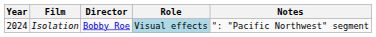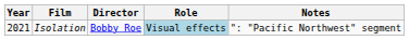 <table class="wikitable">
 <tr>
 <th>Year</th>
 <th>Film</th>
 <th>Director</th>
 <th>Role</th>
 <th>Notes</th>
 </tr>
 <tr>
-<td>2024</td>
+<td>2021</td>
 <td><em>Isolation</em></td>
 <td><a href='#'>Bobby Roe</a></td>
 <td style="background: lightblue;">Visual effects</td>
 <td>": "Pacific Northwest" segment</td>
 </tr>
 </table>
